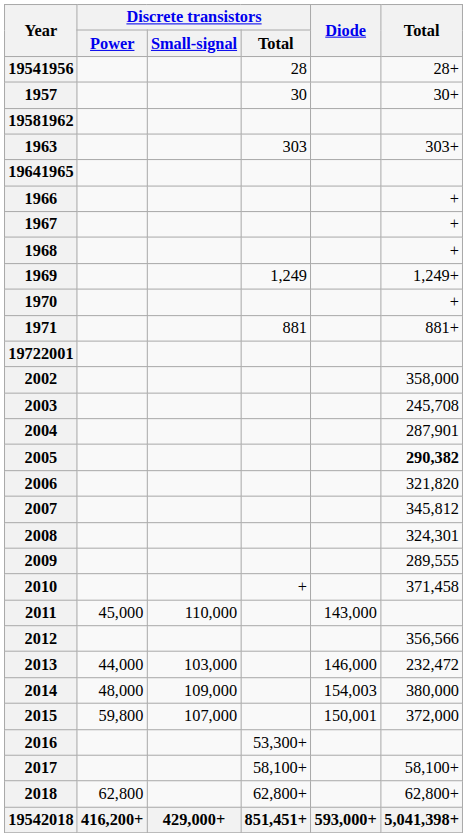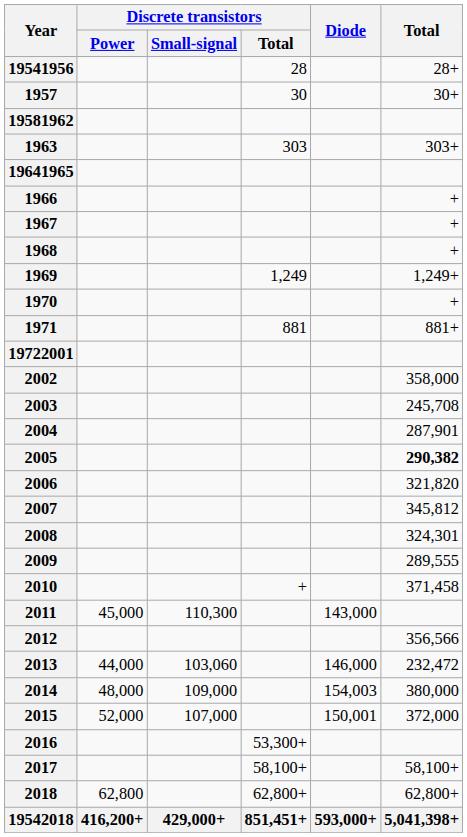 <table class="wikitable sortable" style="text-align: right">
 <tr>
 <th rowspan="2">Year</th>
 <th colspan="3"><a href='#'>Discrete transistors</a></th>
 <th rowspan="2"><a href='#'>Diode</a></th>
 <th rowspan="2" data-sort-type="number">Total</th>
 </tr>
 <tr>
 <th><a href='#'>Power</a></th>
 <th><a href='#'>Small-signal</a></th>
 <th>Total</th>
 </tr>
 <tr>
 <th>19541956</th>
 <td></td>
 <td></td>
 <td>28</td>
 <td></td>
 <td>28+</td>
 </tr>
 <tr>
 <th>1957</th>
 <td></td>
 <td></td>
 <td>30</td>
 <td></td>
 <td>30+</td>
 </tr>
 <tr>
 <th>19581962</th>
 <td></td>
 <td></td>
 <td></td>
 <td></td>
 <td></td>
 </tr>
 <tr>
 <th>1963</th>
 <td></td>
 <td></td>
 <td>303</td>
 <td></td>
 <td>303+</td>
 </tr>
 <tr>
 <th>19641965</th>
 <td></td>
 <td></td>
 <td></td>
 <td></td>
 <td></td>
 </tr>
 <tr>
 <th>1966</th>
 <td></td>
 <td></td>
 <td></td>
 <td></td>
 <td>+</td>
 </tr>
 <tr>
 <th>1967</th>
 <td></td>
 <td></td>
 <td></td>
 <td></td>
 <td>+</td>
 </tr>
 <tr>
 <th>1968</th>
 <td></td>
 <td></td>
 <td></td>
 <td></td>
 <td>+</td>
 </tr>
 <tr>
 <th>1969</th>
 <td></td>
 <td></td>
 <td>1,249</td>
 <td></td>
 <td>1,249+</td>
 </tr>
 <tr>
 <th>1970</th>
 <td></td>
 <td></td>
 <td></td>
 <td></td>
 <td>+</td>
 </tr>
 <tr>
 <th>1971</th>
 <td></td>
 <td></td>
 <td>881</td>
 <td></td>
 <td>881+</td>
 </tr>
 <tr>
 <th>19722001</th>
 <td></td>
 <td></td>
 <td></td>
 <td></td>
 <td></td>
 </tr>
 <tr>
 <th>2002</th>
 <td></td>
 <td></td>
 <td></td>
 <td></td>
 <td>358,000</td>
 </tr>
 <tr>
 <th>2003</th>
 <td></td>
 <td></td>
 <td></td>
 <td></td>
 <td>245,708</td>
 </tr>
 <tr>
 <th>2004</th>
 <td></td>
 <td></td>
 <td></td>
 <td></td>
 <td>287,901</td>
 </tr>
 <tr>
 <th>2005</th>
 <td></td>
 <td></td>
 <td></td>
 <td></td>
 <td><strong>290,382</strong></td>
 </tr>
 <tr>
 <th>2006</th>
 <td></td>
 <td></td>
 <td></td>
 <td></td>
 <td>321,820</td>
 </tr>
 <tr>
 <th>2007</th>
 <td></td>
 <td></td>
 <td></td>
 <td></td>
 <td>345,812</td>
 </tr>
 <tr>
 <th>2008</th>
 <td></td>
 <td></td>
 <td></td>
 <td></td>
 <td>324,301</td>
 </tr>
 <tr>
 <th>2009</th>
 <td></td>
 <td></td>
 <td></td>
 <td></td>
 <td>289,555</td>
 </tr>
 <tr>
 <th>2010</th>
 <td></td>
 <td></td>
 <td>+</td>
 <td></td>
 <td>371,458</td>
 </tr>
 <tr>
 <th>2011</th>
 <td>45,000</td>
-<td>110,000</td>
+<td>110,300</td>
 <td></td>
 <td>143,000</td>
 <td></td>
 </tr>
 <tr>
 <th>2012</th>
 <td></td>
 <td></td>
 <td></td>
 <td></td>
 <td>356,566</td>
 </tr>
 <tr>
 <th>2013</th>
 <td>44,000</td>
-<td>103,000</td>
+<td>103,060</td>
 <td></td>
 <td>146,000</td>
 <td>232,472</td>
 </tr>
 <tr>
 <th>2014</th>
 <td>48,000</td>
 <td>109,000</td>
 <td></td>
 <td>154,003</td>
 <td>380,000</td>
 </tr>
 <tr>
 <th>2015</th>
-<td>59,800</td>
+<td>52,000</td>
 <td>107,000</td>
 <td></td>
 <td>150,001</td>
 <td>372,000</td>
 </tr>
 <tr>
 <th>2016</th>
 <td></td>
 <td></td>
 <td>53,300+</td>
 <td></td>
 <td></td>
 </tr>
 <tr>
 <th>2017</th>
 <td></td>
 <td></td>
 <td>58,100+</td>
 <td></td>
 <td>58,100+</td>
 </tr>
 <tr>
 <th>2018</th>
 <td>62,800</td>
 <td></td>
 <td>62,800+</td>
 <td></td>
 <td>62,800+</td>
 </tr>
 <tr>
 <th>19542018</th>
 <th>416,200+</th>
 <th>429,000+</th>
 <th>851,451+</th>
 <th>593,000+</th>
 <th>5,041,398+</th>
 </tr>
 </table>
